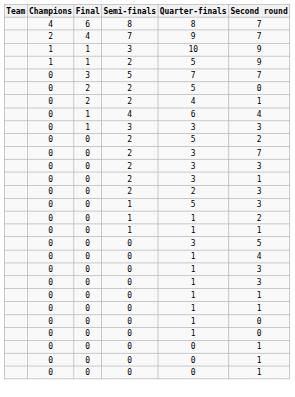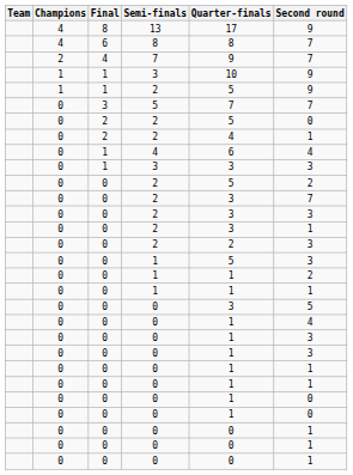 <table class="wikitable sortable" style="text-align:center">
 <tr>
 <th>Team</th>
 <th>Champions</th>
 <th>Final</th>
 <th>Semi-finals</th>
 <th>Quarter-finals</th>
 <th>Second round</th>
+</tr>
+<tr>
+<td align=left></td>
+<td>4</td>
+<td>8</td>
+<td>13</td>
+<td>17</td>
+<td>9</td>
 </tr>
 <tr>
 <td align=left></td>
 <td>4</td>
 <td>6</td>
 <td>8</td>
 <td>8</td>
 <td>7</td>
 </tr>
 <tr>
 <td align=left></td>
 <td>2</td>
 <td>4</td>
 <td>7</td>
 <td>9</td>
 <td>7</td>
 </tr>
 <tr>
 <td align=left></td>
 <td>1</td>
 <td>1</td>
 <td>3</td>
 <td>10</td>
 <td>9</td>
 </tr>
 <tr>
 <td align=left></td>
 <td>1</td>
 <td>1</td>
 <td>2</td>
 <td>5</td>
 <td>9</td>
 </tr>
 <tr>
 <td align=left></td>
 <td>0</td>
 <td>3</td>
 <td>5</td>
 <td>7</td>
 <td>7</td>
 </tr>
 <tr>
 <td align=left></td>
 <td>0</td>
 <td>2</td>
 <td>2</td>
 <td>5</td>
 <td>0</td>
 </tr>
 <tr>
 <td align=left></td>
 <td>0</td>
 <td>2</td>
 <td>2</td>
 <td>4</td>
 <td>1</td>
 </tr>
 <tr>
 <td align=left></td>
 <td>0</td>
 <td>1</td>
 <td>4</td>
 <td>6</td>
 <td>4</td>
 </tr>
 <tr>
 <td align=left></td>
 <td>0</td>
 <td>1</td>
 <td>3</td>
 <td>3</td>
 <td>3</td>
 </tr>
 <tr>
 <td align=left></td>
 <td>0</td>
 <td>0</td>
 <td>2</td>
 <td>5</td>
 <td>2</td>
 </tr>
 <tr>
 <td align=left></td>
 <td>0</td>
 <td>0</td>
 <td>2</td>
 <td>3</td>
 <td>7</td>
 </tr>
 <tr>
 <td align=left></td>
 <td>0</td>
 <td>0</td>
 <td>2</td>
 <td>3</td>
 <td>3</td>
 </tr>
 <tr>
 <td align=left></td>
 <td>0</td>
 <td>0</td>
 <td>2</td>
 <td>3</td>
 <td>1</td>
 </tr>
 <tr>
 <td align=left></td>
 <td>0</td>
 <td>0</td>
 <td>2</td>
 <td>2</td>
 <td>3</td>
 </tr>
 <tr>
 <td align=left></td>
 <td>0</td>
 <td>0</td>
 <td>1</td>
 <td>5</td>
 <td>3</td>
 </tr>
 <tr>
 <td align=left></td>
 <td>0</td>
 <td>0</td>
 <td>1</td>
 <td>1</td>
 <td>2</td>
 </tr>
 <tr>
 <td align=left></td>
 <td>0</td>
 <td>0</td>
 <td>1</td>
 <td>1</td>
 <td>1</td>
 </tr>
 <tr>
 <td align=left></td>
 <td>0</td>
 <td>0</td>
 <td>0</td>
 <td>3</td>
 <td>5</td>
 </tr>
 <tr>
 <td align=left></td>
 <td>0</td>
 <td>0</td>
 <td>0</td>
 <td>1</td>
 <td>4</td>
 </tr>
 <tr>
 <td align=left></td>
 <td>0</td>
 <td>0</td>
 <td>0</td>
 <td>1</td>
 <td>3</td>
 </tr>
 <tr>
 <td align=left></td>
 <td>0</td>
 <td>0</td>
 <td>0</td>
 <td>1</td>
 <td>3</td>
 </tr>
 <tr>
 <td align=left></td>
 <td>0</td>
 <td>0</td>
 <td>0</td>
 <td>1</td>
 <td>1</td>
 </tr>
 <tr>
 <td align=left></td>
 <td>0</td>
 <td>0</td>
 <td>0</td>
 <td>1</td>
 <td>1</td>
 </tr>
 <tr>
 <td align=left></td>
 <td>0</td>
 <td>0</td>
 <td>0</td>
 <td>1</td>
 <td>0</td>
 </tr>
 <tr>
 <td align=left></td>
 <td>0</td>
 <td>0</td>
 <td>0</td>
 <td>1</td>
 <td>0</td>
 </tr>
 <tr>
 <td align=left></td>
 <td>0</td>
 <td>0</td>
 <td>0</td>
 <td>0</td>
 <td>1</td>
 </tr>
 <tr>
 <td align=left></td>
 <td>0</td>
 <td>0</td>
 <td>0</td>
 <td>0</td>
 <td>1</td>
 </tr>
 <tr>
 <td align=left></td>
 <td>0</td>
 <td>0</td>
 <td>0</td>
 <td>0</td>
 <td>1</td>
 </tr>
 </table>
